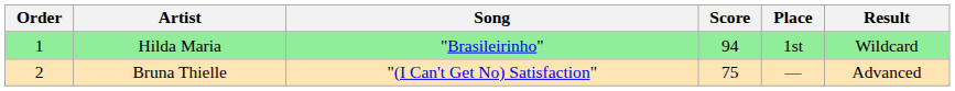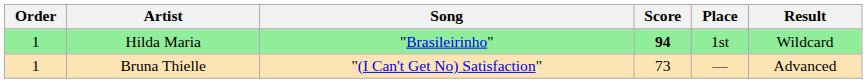 <table class="wikitable" style="text-align:center; width:70%;">
 <tr>
 <th scope="col" width="05%">Order</th>
 <th scope="col" width="17%">Artist</th>
 <th scope="col" width="33%">Song</th>
 <th scope="col" width="05%">Score</th>
 <th scope="col" width="05%">Place</th>
 <th scope="col" width="10%">Result</th>
 </tr>
 <tr bgcolor=90EE9B>
 <td>1</td>
 <td>Hilda Maria</td>
 <td>"<a href='#'>Brasileirinho</a>"</td>
-<td>94</td>
+<td><strong>94</strong></td>
 <td>1st</td>
 <td>Wildcard</td>
 </tr>
 <tr bgcolor=FFE5B4>
-<td>2</td>
+<td>1</td>
 <td>Bruna Thielle</td>
 <td>"<a href='#'>(I Can't Get No) Satisfaction</a>"</td>
-<td>75</td>
+<td>73</td>
 <td>—</td>
 <td>Advanced</td>
 </tr>
 </table>
